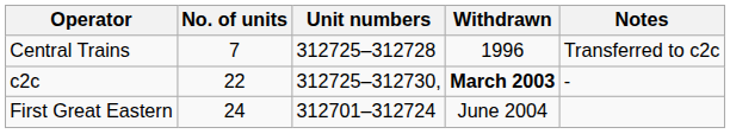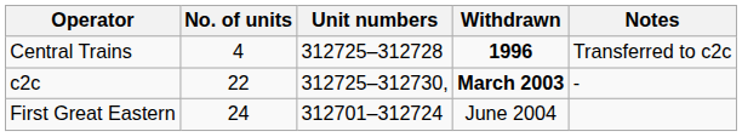 <table class="wikitable">
 <tr>
 <th align=left>Operator</th>
 <th>No. of units</th>
 <th align=left>Unit numbers</th>
 <th>Withdrawn</th>
 <th align=left>Notes</th>
 </tr>
 <tr>
 <td>Central Trains</td>
-<td align=center>7</td>
+<td align=center>4</td>
 <td>312725–312728</td>
-<td align=center>1996</td>
+<td align=center><strong>1996</strong></td>
 <td>Transferred to c2c</td>
 </tr>
 <tr>
 <td>c2c</td>
 <td align=center>22</td>
 <td>312725–312730, </td>
 <td align=center><strong>March 2003</strong></td>
 <td align=left>-</td>
 </tr>
 <tr>
 <td>First Great Eastern</td>
 <td align=center>24</td>
 <td>312701–312724</td>
 <td align=center>June 2004</td>
 <td align=left></td>
 </tr>
 </table>
